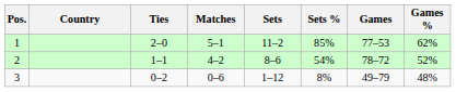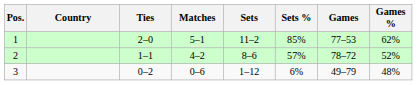 <table class="wikitable nowrap" style=text-align:center>
 <tr>
 <th>Pos.</th>
 <th width=140>Country</th>
 <th width=75>Ties</th>
 <th width=75>Matches</th>
 <th width=75>Sets</th>
 <th width=60>Sets %</th>
 <th width=75>Games</th>
 <th width=60>Games %</th>
 </tr>
 <tr bgcolor=ccffcc>
 <td>1</td>
 <td align=left></td>
 <td>2–0</td>
 <td>5–1</td>
 <td>11–2</td>
 <td>85%</td>
 <td>77–53</td>
 <td>62%</td>
 </tr>
 <tr bgcolor=ccffcc>
 <td>2</td>
 <td align=left></td>
 <td>1–1</td>
 <td>4–2</td>
 <td>8–6</td>
-<td>54%</td>
+<td>57%</td>
 <td>78–72</td>
 <td>52%</td>
 </tr>
 <tr bgcolor=>
 <td>3</td>
 <td align=left></td>
 <td>0–2</td>
 <td>0–6</td>
 <td>1–12</td>
-<td>8%</td>
+<td>6%</td>
 <td>49–79</td>
 <td>48%</td>
 </tr>
 </table>
